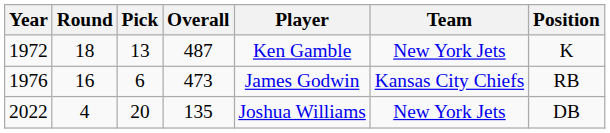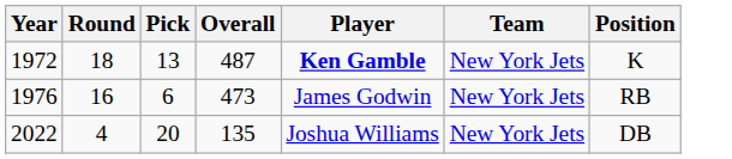 <table class="wikitable sortable" style="text-align: center;">
 <tr>
 <th>Year</th>
 <th>Round</th>
 <th>Pick</th>
 <th>Overall</th>
 <th>Player</th>
 <th>Team</th>
 <th>Position</th>
 </tr>
 <tr>
 <td>1972</td>
 <td>18</td>
 <td>13</td>
 <td>487</td>
-<td><a href='#'>Ken Gamble</a></td>
+<td><strong><a href='#'>Ken Gamble</a></strong></td>
 <td><a href='#'>New York Jets</a></td>
 <td>K</td>
 </tr>
 <tr>
 <td>1976</td>
 <td>16</td>
 <td>6</td>
 <td>473</td>
 <td><a href='#'>James Godwin</a></td>
-<td><a href='#'>Kansas City Chiefs</a></td>
+<td><a href='#'>New York Jets</a></td>
 <td>RB</td>
 </tr>
 <tr>
 <td>2022</td>
 <td>4</td>
 <td>20</td>
 <td>135</td>
 <td><a href='#'>Joshua Williams</a></td>
 <td><a href='#'>New York Jets</a></td>
 <td>DB</td>
 </tr>
 </table>
